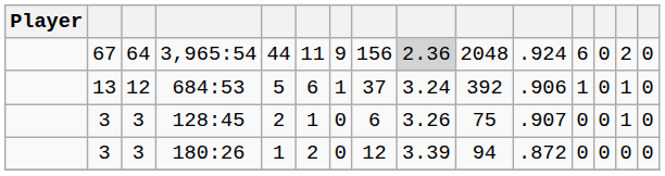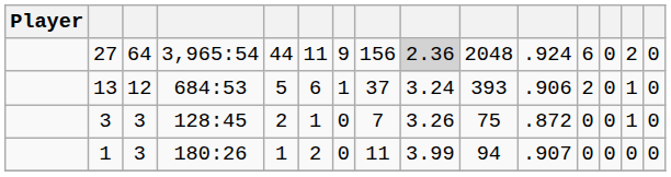 <table class="wikitable sortable" style="text-align:center;">
 <tr>
 <th>Player</th>
 <th></th>
 <th></th>
 <th></th>
 <th></th>
 <th></th>
 <th></th>
 <th></th>
 <th></th>
 <th></th>
 <th></th>
 <th></th>
 <th></th>
 <th></th>
 <th></th>
 </tr>
 <tr>
 <td style=white-space:nowrap></td>
-<td>67</td>
+<td>27</td>
 <td>64</td>
 <td>3,965:54</td>
 <td>44</td>
 <td>11</td>
 <td>9</td>
 <td>156</td>
 <td style="background: lightgrey;">2.36</td>
 <td>2048</td>
 <td>.924</td>
 <td>6</td>
 <td>0</td>
 <td>2</td>
 <td>0</td>
 </tr>
 <tr>
 <td style=white-space:nowrap></td>
 <td>13</td>
 <td>12</td>
 <td>684:53</td>
 <td>5</td>
 <td>6</td>
 <td>1</td>
 <td>37</td>
 <td>3.24</td>
-<td>392</td>
+<td>393</td>
 <td>.906</td>
-<td>1</td>
+<td>2</td>
 <td>0</td>
 <td>1</td>
 <td>0</td>
 </tr>
 <tr>
 <td style=white-space:nowrap></td>
 <td>3</td>
 <td>3</td>
 <td>128:45</td>
 <td>2</td>
 <td>1</td>
 <td>0</td>
-<td>6</td>
+<td>7</td>
 <td>3.26</td>
 <td>75</td>
-<td>.907</td>
+<td>.872</td>
 <td>0</td>
 <td>0</td>
 <td>1</td>
 <td>0</td>
 </tr>
 <tr>
 <td style=white-space:nowrap></td>
-<td>3</td>
+<td>1</td>
 <td>3</td>
 <td>180:26</td>
 <td>1</td>
 <td>2</td>
 <td>0</td>
-<td>12</td>
-<td>3.39</td>
+<td>11</td>
+<td>3.99</td>
 <td>94</td>
-<td>.872</td>
+<td>.907</td>
 <td>0</td>
 <td>0</td>
 <td>0</td>
 <td>0</td>
 </tr>
 <tr>
 </tr>
 </table>
